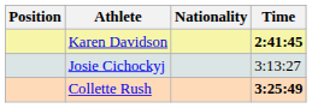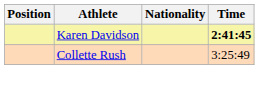 <table class="wikitable sortable">
 <tr>
 <th>Position</th>
 <th>Athlete</th>
 <th>Nationality</th>
 <th>Time</th>
 </tr>
 <tr bgcolor="#F7F6A8">
 <td align=center></td>
 <td><a href='#'>Karen Davidson</a></td>
 <td></td>
 <td><strong>2:41:45</strong></td>
 </tr>
-<tr bgcolor="#DCE5E5">
-<td align=center></td>
-<td><a href='#'>Josie Cichockyj</a></td>
-<td></td>
-<td>3:13:27</td>
-</tr>
 <tr bgcolor="#FFDAB9">
 <td align=center></td>
 <td><a href='#'>Collette Rush</a></td>
 <td></td>
-<td><strong>3:25:49</strong></td>
+<td>3:25:49</td>
 </tr>
 </table>
